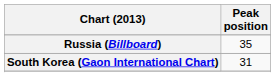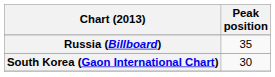 <table class="wikitable plainrowheaders sortable" style="text-align:center;">
 <tr>
 <th scope="col">Chart (2013)</th>
 <th scope="col">Peak<br>position</th>
 </tr>
 <tr>
 </tr>
 <tr>
 </tr>
 <tr>
 </tr>
 <tr>
 </tr>
 <tr>
 </tr>
 <tr>
 </tr>
 <tr>
 <th scope="row">Russia (<em><a href='#'>Billboard</a></em>)</th>
 <td style="text-align:center;">35</td>
 </tr>
 <tr>
 </tr>
 <tr>
 <th scope="row">South Korea (<a href='#'>Gaon International Chart</a>)</th>
-<td style="text-align:center;">31</td>
+<td style="text-align:center;">30</td>
 </tr>
 <tr>
 </tr>
 <tr>
 </tr>
 <tr>
 </tr>
 </table>
